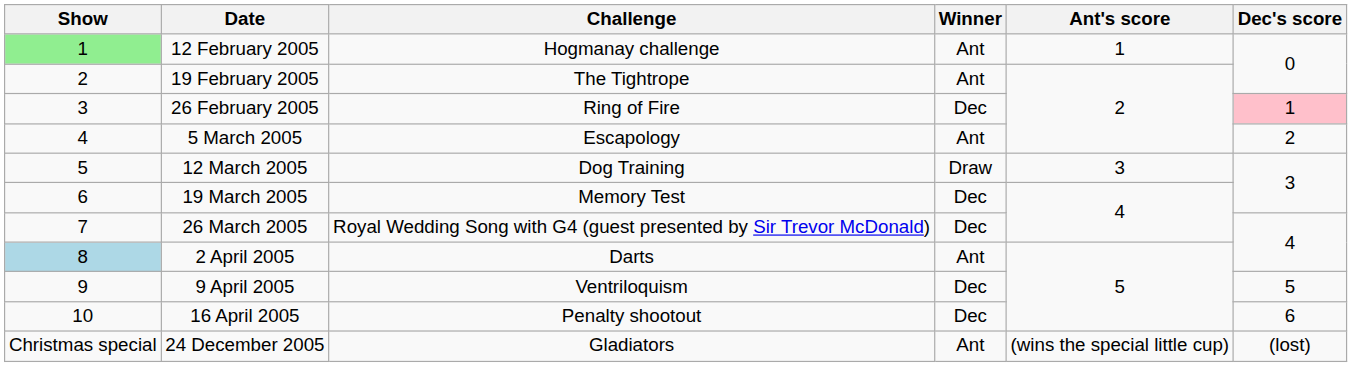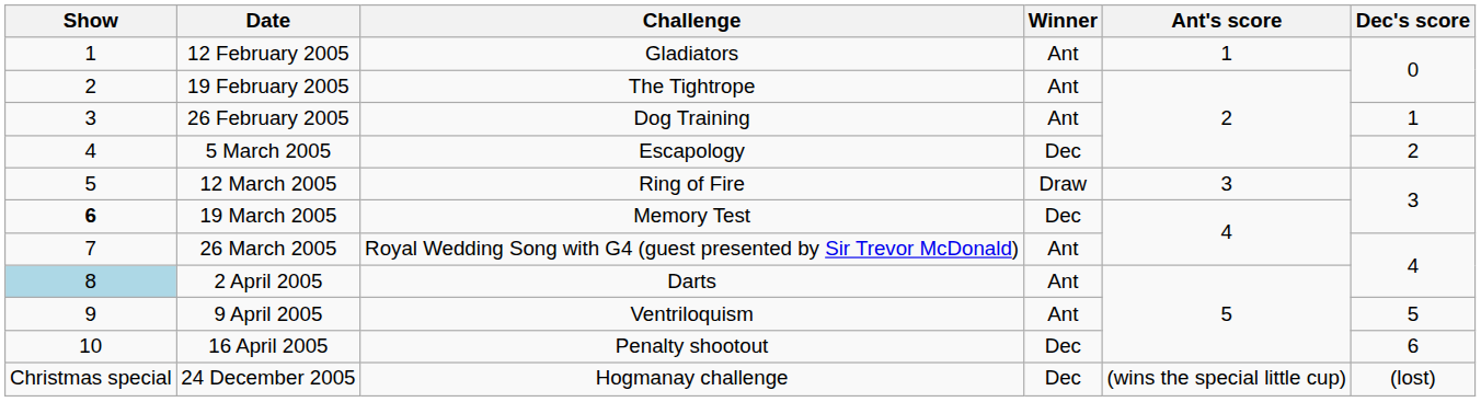 <table class="wikitable" style="text-align:center">
 <tr>
 <th>Show</th>
 <th>Date</th>
 <th>Challenge</th>
 <th>Winner</th>
 <th>Ant's score</th>
 <th>Dec's score</th>
 </tr>
 <tr>
-<td style="background: lightgreen;">1</td>
+<td>1</td>
 <td>12 February 2005</td>
-<td>Hogmanay challenge</td>
+<td>Gladiators</td>
 <td>Ant</td>
 <td>1</td>
 <td Rowspan=2>0</td>
 </tr>
 <tr>
 <td>2</td>
 <td>19 February 2005</td>
 <td>The Tightrope</td>
 <td>Ant</td>
 <td Rowspan=3>2</td>
 </tr>
 <tr>
 <td>3</td>
 <td>26 February 2005</td>
-<td>Ring of Fire</td>
-<td>Dec</td>
-<td style="background: pink;">1</td>
+<td>Dog Training</td>
+<td>Ant</td>
+<td>1</td>
 </tr>
 <tr>
 <td>4</td>
 <td>5 March 2005</td>
 <td>Escapology</td>
-<td>Ant</td>
+<td>Dec</td>
 <td>2</td>
 </tr>
 <tr>
 <td>5</td>
 <td>12 March 2005</td>
-<td>Dog Training</td>
+<td>Ring of Fire</td>
 <td>Draw</td>
 <td>3</td>
 <td Rowspan=2>3</td>
 </tr>
 <tr>
-<td>6</td>
+<td><strong>6</strong></td>
 <td>19 March 2005</td>
 <td>Memory Test</td>
 <td>Dec</td>
 <td Rowspan=2>4</td>
 </tr>
 <tr>
 <td>7</td>
 <td>26 March 2005</td>
 <td>Royal Wedding Song with G4 (guest presented by <a href='#'>Sir Trevor McDonald</a>)</td>
-<td>Dec</td>
+<td>Ant</td>
 <td Rowspan=2>4</td>
 </tr>
 <tr>
 <td style="background: lightblue;">8</td>
 <td>2 April 2005</td>
 <td>Darts</td>
 <td>Ant</td>
 <td Rowspan=3>5</td>
 </tr>
 <tr>
 <td>9</td>
 <td>9 April 2005</td>
 <td>Ventriloquism</td>
-<td>Dec</td>
+<td>Ant</td>
 <td>5</td>
 </tr>
 <tr>
 <td>10</td>
 <td>16 April 2005</td>
 <td>Penalty shootout</td>
 <td>Dec</td>
 <td>6</td>
 </tr>
 <tr>
 <td>Christmas special</td>
 <td>24 December 2005</td>
-<td>Gladiators</td>
-<td>Ant</td>
+<td>Hogmanay challenge</td>
+<td>Dec</td>
 <td>(wins the special little cup)</td>
 <td>(lost)</td>
 </tr>
 </table>
